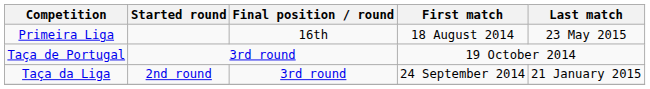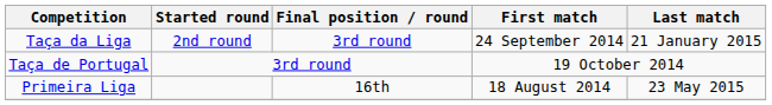 <table class="wikitable" style="text-align:center;">
 <tr>
 <th>Competition</th>
 <th>Started round</th>
 <th>Final position / round</th>
 <th>First match</th>
 <th>Last match</th>
 </tr>
 <tr>
+<td><a href='#'>Taça da Liga</a></td>
+<td><a href='#'>2nd round</a></td>
+<td><a href='#'>3rd round</a></td>
+<td>24 September 2014</td>
+<td>21 January 2015</td>
+</tr>
+<tr>
+<td><a href='#'>Taça de Portugal</a></td>
+<td colspan="2"><a href='#'>3rd round</a></td>
+<td colspan="2">19 October 2014</td>
+</tr>
+<tr>
 <td><a href='#'>Primeira Liga</a></td>
 <td></td>
 <td>16th</td>
 <td>18 August 2014</td>
 <td>23 May 2015</td>
 </tr>
 <tr>
-<td><a href='#'>Taça de Portugal</a></td>
-<td colspan="2"><a href='#'>3rd round</a></td>
-<td colspan="2">19 October 2014</td>
-</tr>
-<tr>
-<td><a href='#'>Taça da Liga</a></td>
-<td><a href='#'>2nd round</a></td>
-<td><a href='#'>3rd round</a></td>
-<td>24 September 2014</td>
-<td>21 January 2015</td>
-</tr>
-<tr>
 </tr>
 </table>
